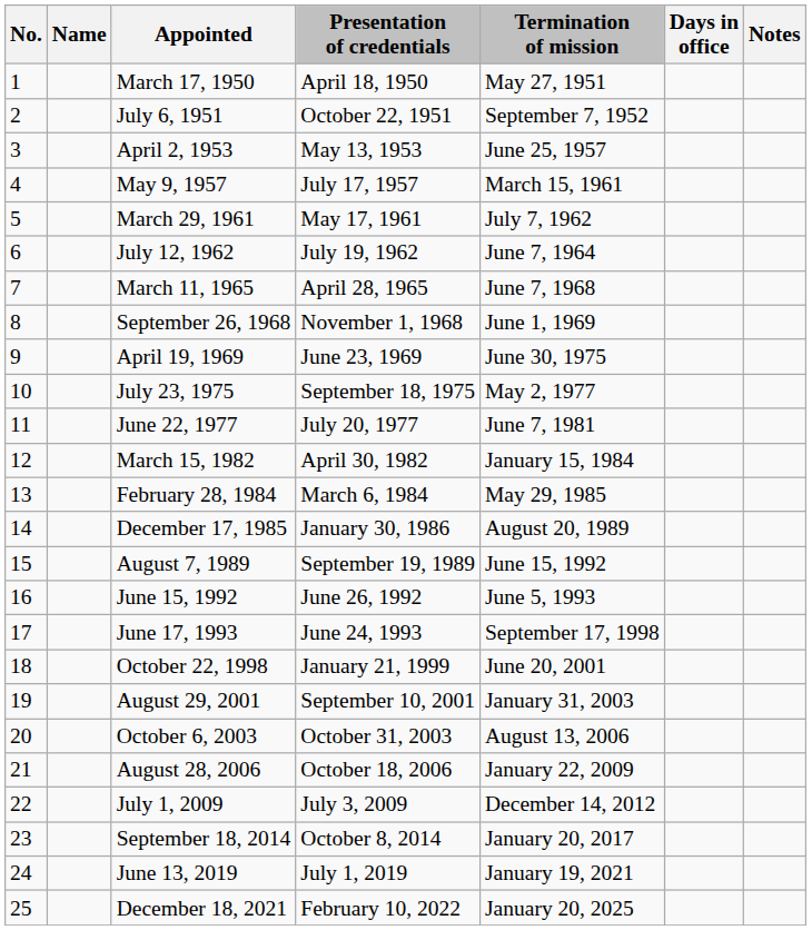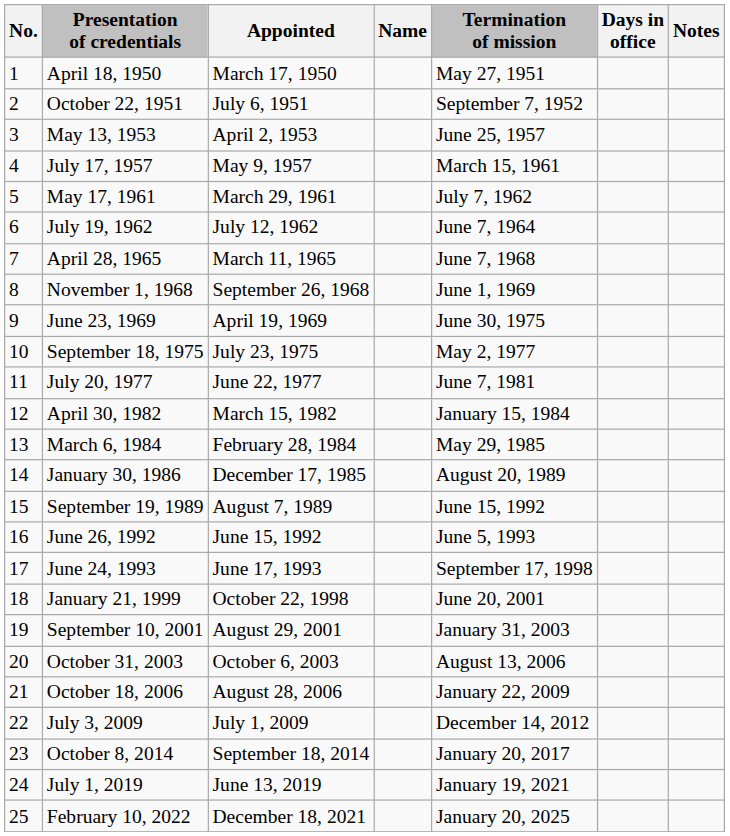 <table class="wikitable sortable">
 <tr>
 <th>No.</th>
+<th class="unsortable" style="background:#C0C0C0;">Presentation<br>of credentials</th>
+<th class="unsortable">Appointed</th>
 <th>Name</th>
-<th class="unsortable">Appointed</th>
-<th class="unsortable" style="background:#C0C0C0;">Presentation<br>of credentials</th>
 <th class="unsortable" style="background:#C0C0C0;">Termination<br>of mission</th>
 <th>Days in<br>office</th>
 <th class="unsortable">Notes</th>
 </tr>
 <tr>
 <td>1</td>
+<td>April 18, 1950</td>
+<td>March 17, 1950</td>
 <td></td>
-<td>March 17, 1950</td>
-<td>April 18, 1950</td>
 <td>May 27, 1951</td>
 <td></td>
 <td></td>
 </tr>
 <tr>
 <td>2</td>
+<td>October 22, 1951</td>
+<td>July 6, 1951</td>
 <td></td>
-<td>July 6, 1951</td>
-<td>October 22, 1951</td>
 <td>September 7, 1952</td>
 <td></td>
 <td></td>
 </tr>
 <tr>
 <td>3</td>
+<td>May 13, 1953</td>
+<td>April 2, 1953</td>
 <td></td>
-<td>April 2, 1953</td>
-<td>May 13, 1953</td>
 <td>June 25, 1957</td>
 <td></td>
 <td></td>
 </tr>
 <tr>
 <td>4</td>
+<td>July 17, 1957</td>
+<td>May 9, 1957</td>
 <td></td>
-<td>May 9, 1957</td>
-<td>July 17, 1957</td>
 <td>March 15, 1961</td>
 <td></td>
 <td></td>
 </tr>
 <tr>
 <td>5</td>
+<td>May 17, 1961</td>
+<td>March 29, 1961</td>
 <td></td>
-<td>March 29, 1961</td>
-<td>May 17, 1961</td>
 <td>July 7, 1962</td>
 <td></td>
 <td></td>
 </tr>
 <tr>
 <td>6</td>
+<td>July 19, 1962</td>
+<td>July 12, 1962</td>
 <td></td>
-<td>July 12, 1962</td>
-<td>July 19, 1962</td>
 <td>June 7, 1964</td>
 <td></td>
 <td></td>
 </tr>
 <tr>
 <td>7</td>
+<td>April 28, 1965</td>
+<td>March 11, 1965</td>
 <td></td>
-<td>March 11, 1965</td>
-<td>April 28, 1965</td>
 <td>June 7, 1968</td>
 <td></td>
 <td></td>
 </tr>
 <tr>
 <td>8</td>
+<td>November 1, 1968</td>
+<td>September 26, 1968</td>
 <td></td>
-<td>September 26, 1968</td>
-<td>November 1, 1968</td>
 <td>June 1, 1969</td>
 <td></td>
 <td></td>
 </tr>
 <tr>
 <td>9</td>
+<td>June 23, 1969</td>
+<td>April 19, 1969</td>
 <td></td>
-<td>April 19, 1969</td>
-<td>June 23, 1969</td>
 <td>June 30, 1975</td>
 <td></td>
 <td></td>
 </tr>
 <tr>
 <td>10</td>
+<td>September 18, 1975</td>
+<td>July 23, 1975</td>
 <td></td>
-<td>July 23, 1975</td>
-<td>September 18, 1975</td>
 <td>May 2, 1977</td>
 <td></td>
 <td></td>
 </tr>
 <tr>
 <td>11</td>
+<td>July 20, 1977</td>
+<td>June 22, 1977</td>
 <td></td>
-<td>June 22, 1977</td>
-<td>July 20, 1977</td>
 <td>June 7, 1981</td>
 <td></td>
 <td></td>
 </tr>
 <tr>
 <td>12</td>
+<td>April 30, 1982</td>
+<td>March 15, 1982</td>
 <td></td>
-<td>March 15, 1982</td>
-<td>April 30, 1982</td>
 <td>January 15, 1984</td>
 <td></td>
 <td></td>
 </tr>
 <tr>
 <td>13</td>
+<td>March 6, 1984</td>
+<td>February 28, 1984</td>
 <td></td>
-<td>February 28, 1984</td>
-<td>March 6, 1984</td>
 <td>May 29, 1985</td>
 <td></td>
 <td></td>
 </tr>
 <tr>
 <td>14</td>
+<td>January 30, 1986</td>
+<td>December 17, 1985</td>
 <td></td>
-<td>December 17, 1985</td>
-<td>January 30, 1986</td>
 <td>August 20, 1989</td>
 <td></td>
 <td></td>
 </tr>
 <tr>
 <td>15</td>
+<td>September 19, 1989</td>
+<td>August 7, 1989</td>
 <td></td>
-<td>August 7, 1989</td>
-<td>September 19, 1989</td>
 <td>June 15, 1992</td>
 <td></td>
 <td></td>
 </tr>
 <tr>
 <td>16</td>
+<td>June 26, 1992</td>
+<td>June 15, 1992</td>
 <td></td>
-<td>June 15, 1992</td>
-<td>June 26, 1992</td>
 <td>June 5, 1993</td>
 <td></td>
 <td></td>
 </tr>
 <tr>
 <td>17</td>
+<td>June 24, 1993</td>
+<td>June 17, 1993</td>
 <td></td>
-<td>June 17, 1993</td>
-<td>June 24, 1993</td>
 <td>September 17, 1998</td>
 <td></td>
 <td></td>
 </tr>
 <tr>
 <td>18</td>
+<td>January 21, 1999</td>
+<td>October 22, 1998</td>
 <td></td>
-<td>October 22, 1998</td>
-<td>January 21, 1999</td>
 <td>June 20, 2001</td>
 <td></td>
 <td></td>
 </tr>
 <tr>
 <td>19</td>
+<td>September 10, 2001</td>
+<td>August 29, 2001</td>
 <td></td>
-<td>August 29, 2001</td>
-<td>September 10, 2001</td>
 <td>January 31, 2003</td>
 <td></td>
 <td></td>
 </tr>
 <tr>
 <td>20</td>
+<td>October 31, 2003</td>
+<td>October 6, 2003</td>
 <td></td>
-<td>October 6, 2003</td>
-<td>October 31, 2003</td>
 <td>August 13, 2006</td>
 <td></td>
 <td></td>
 </tr>
 <tr>
 <td>21</td>
+<td>October 18, 2006</td>
+<td>August 28, 2006</td>
 <td></td>
-<td>August 28, 2006</td>
-<td>October 18, 2006</td>
 <td>January 22, 2009</td>
 <td></td>
 <td></td>
 </tr>
 <tr>
 <td>22</td>
+<td>July 3, 2009</td>
+<td>July 1, 2009</td>
 <td></td>
-<td>July 1, 2009</td>
-<td>July 3, 2009</td>
 <td>December 14, 2012</td>
 <td></td>
 <td></td>
 </tr>
 <tr>
 <td>23</td>
+<td>October 8, 2014</td>
+<td>September 18, 2014</td>
 <td></td>
-<td>September 18, 2014</td>
-<td>October 8, 2014</td>
 <td>January 20, 2017</td>
 <td></td>
 <td></td>
 </tr>
 <tr>
 <td>24</td>
+<td>July 1, 2019</td>
+<td>June 13, 2019</td>
 <td></td>
-<td>June 13, 2019</td>
-<td>July 1, 2019</td>
 <td>January 19, 2021</td>
 <td></td>
 <td></td>
 </tr>
 <tr>
 <td>25</td>
+<td>February 10, 2022</td>
+<td>December 18, 2021</td>
 <td></td>
-<td>December 18, 2021</td>
-<td>February 10, 2022</td>
 <td>January 20, 2025</td>
 <td></td>
 <td></td>
 </tr>
 </table>
